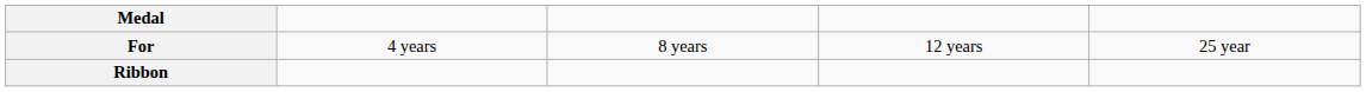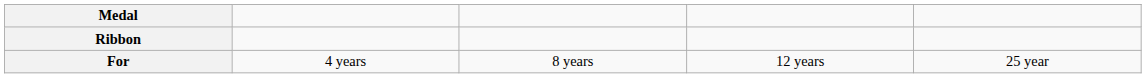 <table align=center class=wikitable width=100%>
 <tr align=center>
 <th>Medal</th>
+<td width=20%></td>
+<td width=20%></td>
+<td width=20%></td>
+<td width=20%></td>
+</tr>
+<tr align=center>
+<th>Ribbon</th>
 <td width=20%></td>
 <td width=20%></td>
 <td width=20%></td>
 <td width=20%></td>
 </tr>
 <tr align=center>
 <th>For</th>
 <td width=20%>4 years</td>
 <td width=20%>8 years</td>
 <td width=20%>12 years</td>
 <td width=20%>25 year</td>
 </tr>
-<tr align=center>
-<th>Ribbon</th>
-<td width=20%></td>
-<td width=20%></td>
-<td width=20%></td>
-<td width=20%></td>
-</tr>
 </table>
